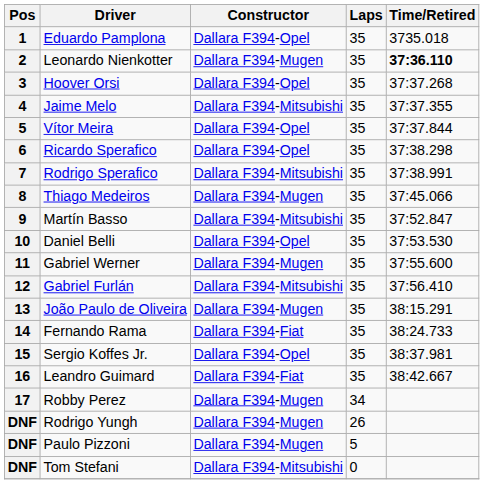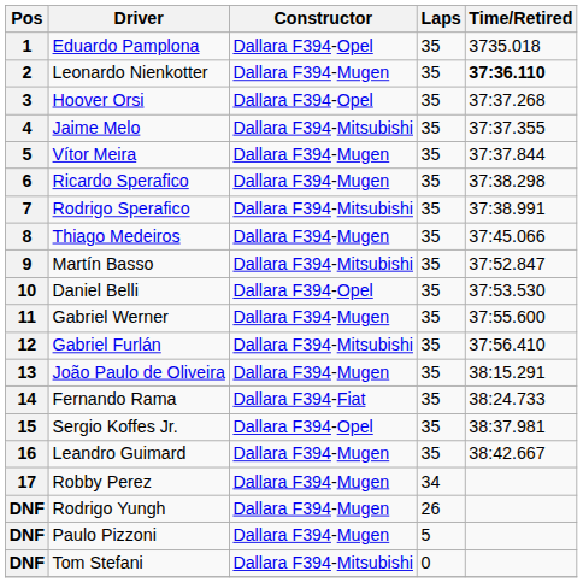 <table class="wikitable">
 <tr>
 <th>Pos</th>
 <th>Driver</th>
 <th>Constructor</th>
 <th>Laps</th>
 <th>Time/Retired</th>
 </tr>
 <tr>
 <th>1</th>
 <td> <a href='#'>Eduardo Pamplona</a></td>
 <td><a href='#'>Dallara F394</a>-<a href='#'>Opel</a></td>
 <td>35</td>
 <td>3735.018</td>
 </tr>
 <tr>
 <th>2</th>
 <td> Leonardo Nienkotter</td>
 <td><a href='#'>Dallara F394</a>-<a href='#'>Mugen</a></td>
 <td>35</td>
 <td><strong>37:36.110</strong></td>
 </tr>
 <tr>
 <th>3</th>
 <td> <a href='#'>Hoover Orsi</a></td>
 <td><a href='#'>Dallara F394</a>-<a href='#'>Opel</a></td>
 <td>35</td>
 <td>37:37.268</td>
 </tr>
 <tr>
 <th>4</th>
 <td> <a href='#'>Jaime Melo</a></td>
 <td><a href='#'>Dallara F394</a>-<a href='#'>Mitsubishi</a></td>
 <td>35</td>
 <td>37:37.355</td>
 </tr>
 <tr>
 <th>5</th>
 <td> <a href='#'>Vítor Meira</a></td>
-<td><a href='#'>Dallara F394</a>-<a href='#'>Opel</a></td>
+<td><a href='#'>Dallara F394</a>-<a href='#'>Mugen</a></td>
 <td>35</td>
 <td>37:37.844</td>
 </tr>
 <tr>
 <th>6</th>
 <td> <a href='#'>Ricardo Sperafico</a></td>
-<td><a href='#'>Dallara F394</a>-<a href='#'>Opel</a></td>
+<td><a href='#'>Dallara F394</a>-<a href='#'>Mugen</a></td>
 <td>35</td>
 <td>37:38.298</td>
 </tr>
 <tr>
 <th>7</th>
 <td> <a href='#'>Rodrigo Sperafico</a></td>
 <td><a href='#'>Dallara F394</a>-<a href='#'>Mitsubishi</a></td>
 <td>35</td>
 <td>37:38.991</td>
 </tr>
 <tr>
 <th>8</th>
 <td> <a href='#'>Thiago Medeiros</a></td>
 <td><a href='#'>Dallara F394</a>-<a href='#'>Mugen</a></td>
 <td>35</td>
 <td>37:45.066</td>
 </tr>
 <tr>
 <th>9</th>
 <td> Martín Basso</td>
 <td><a href='#'>Dallara F394</a>-<a href='#'>Mitsubishi</a></td>
 <td>35</td>
 <td>37:52.847</td>
 </tr>
 <tr>
 <th>10</th>
 <td> Daniel Belli</td>
 <td><a href='#'>Dallara F394</a>-<a href='#'>Opel</a></td>
 <td>35</td>
 <td>37:53.530</td>
 </tr>
 <tr>
 <th>11</th>
 <td> Gabriel Werner</td>
 <td><a href='#'>Dallara F394</a>-<a href='#'>Mugen</a></td>
 <td>35</td>
 <td>37:55.600</td>
 </tr>
 <tr>
 <th>12</th>
 <td> <a href='#'>Gabriel Furlán</a></td>
 <td><a href='#'>Dallara F394</a>-<a href='#'>Mitsubishi</a></td>
 <td>35</td>
 <td>37:56.410</td>
 </tr>
 <tr>
 <th>13</th>
 <td> <a href='#'>João Paulo de Oliveira</a></td>
 <td><a href='#'>Dallara F394</a>-<a href='#'>Mugen</a></td>
 <td>35</td>
 <td>38:15.291</td>
 </tr>
 <tr>
 <th>14</th>
 <td> Fernando Rama</td>
 <td><a href='#'>Dallara F394</a>-<a href='#'>Fiat</a></td>
 <td>35</td>
 <td>38:24.733</td>
 </tr>
 <tr>
 <th>15</th>
 <td> Sergio Koffes Jr.</td>
 <td><a href='#'>Dallara F394</a>-<a href='#'>Opel</a></td>
 <td>35</td>
 <td>38:37.981</td>
 </tr>
 <tr>
 <th>16</th>
 <td> Leandro Guimard</td>
-<td><a href='#'>Dallara F394</a>-<a href='#'>Fiat</a></td>
+<td><a href='#'>Dallara F394</a>-<a href='#'>Mugen</a></td>
 <td>35</td>
 <td>38:42.667</td>
 </tr>
 <tr>
 <th>17</th>
 <td> Robby Perez</td>
 <td><a href='#'>Dallara F394</a>-<a href='#'>Mugen</a></td>
 <td>34</td>
 <td></td>
 </tr>
 <tr>
 <th>DNF</th>
 <td> Rodrigo Yungh</td>
 <td><a href='#'>Dallara F394</a>-<a href='#'>Mugen</a></td>
 <td>26</td>
 <td></td>
 </tr>
 <tr>
 <th>DNF</th>
 <td> Paulo Pizzoni</td>
 <td><a href='#'>Dallara F394</a>-<a href='#'>Mugen</a></td>
 <td>5</td>
 <td></td>
 </tr>
 <tr>
 <th>DNF</th>
 <td> Tom Stefani</td>
 <td><a href='#'>Dallara F394</a>-<a href='#'>Mitsubishi</a></td>
 <td>0</td>
 <td></td>
 </tr>
 <tr>
 </tr>
 </table>
